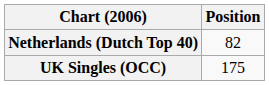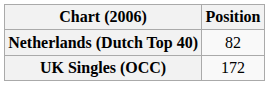 <table class="wikitable plainrowheaders" style="text-align:center">
 <tr>
 <th scope="col">Chart (2006)</th>
 <th scope="col">Position</th>
 </tr>
 <tr>
 <th scope="row">Netherlands (Dutch Top 40)</th>
 <td>82</td>
 </tr>
 <tr>
 <th scope="row">UK Singles (OCC)</th>
-<td>175</td>
+<td>172</td>
 </tr>
 </table>
